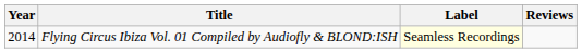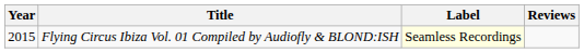 <table class="wikitable" style="text-align:left;">
 <tr>
 <th>Year</th>
 <th>Title</th>
 <th>Label</th>
 <th>Reviews</th>
 </tr>
 <tr>
-<td>2014</td>
+<td>2015</td>
 <td><em>Flying Circus Ibiza Vol. 01 Compiled by Audiofly & BLOND:ISH</em></td>
 <td style="background: lightyellow;">Seamless Recordings</td>
 <td></td>
 </tr>
 </table>
